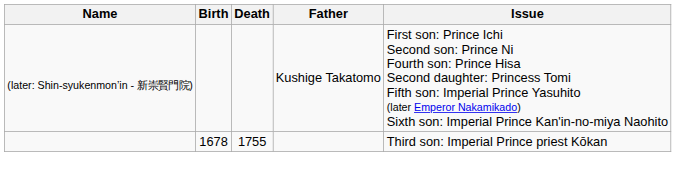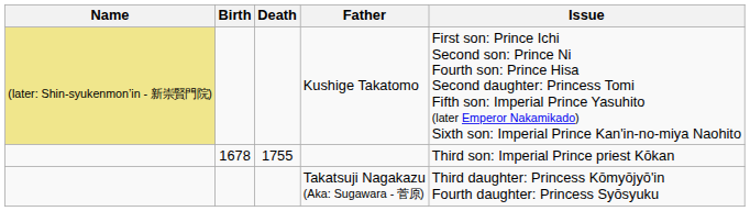 <table class="wikitable">
 <tr>
 <th>Name</th>
 <th>Birth</th>
 <th>Death</th>
 <th>Father</th>
 <th>Issue</th>
 </tr>
 <tr>
-<td><br><small>(later: Shin-syukenmon’in - 新崇賢門院)</small></td>
+<td style="background: khaki;"><br><small>(later: Shin-syukenmon’in - 新崇賢門院)</small></td>
 <td></td>
 <td></td>
 <td>Kushige Takatomo</td>
 <td>First son: Prince Ichi<br>Second son: Prince Ni<br>Fourth son: Prince Hisa<br>Second daughter: Princess Tomi<br>Fifth son: Imperial Prince Yasuhito<br><small>(later <a href='#'>Emperor Nakamikado</a>)</small><br>Sixth son: Imperial Prince Kan'in-no-miya Naohito</td>
 </tr>
 <tr>
 <td></td>
 <td align="center">1678</td>
 <td align="center">1755</td>
 <td></td>
 <td>Third son: Imperial Prince priest Kōkan</td>
 </tr>
+<tr>
+<td></td>
+<td></td>
+<td></td>
+<td>Takatsuji Nagakazu<br><small>(Aka: Sugawara - 菅原)</small></td>
+<td>Third daughter: Princess Kōmyōjyō'in<br>Fourth daughter: Princess Syōsyuku</td>
+</tr>
 </table>
